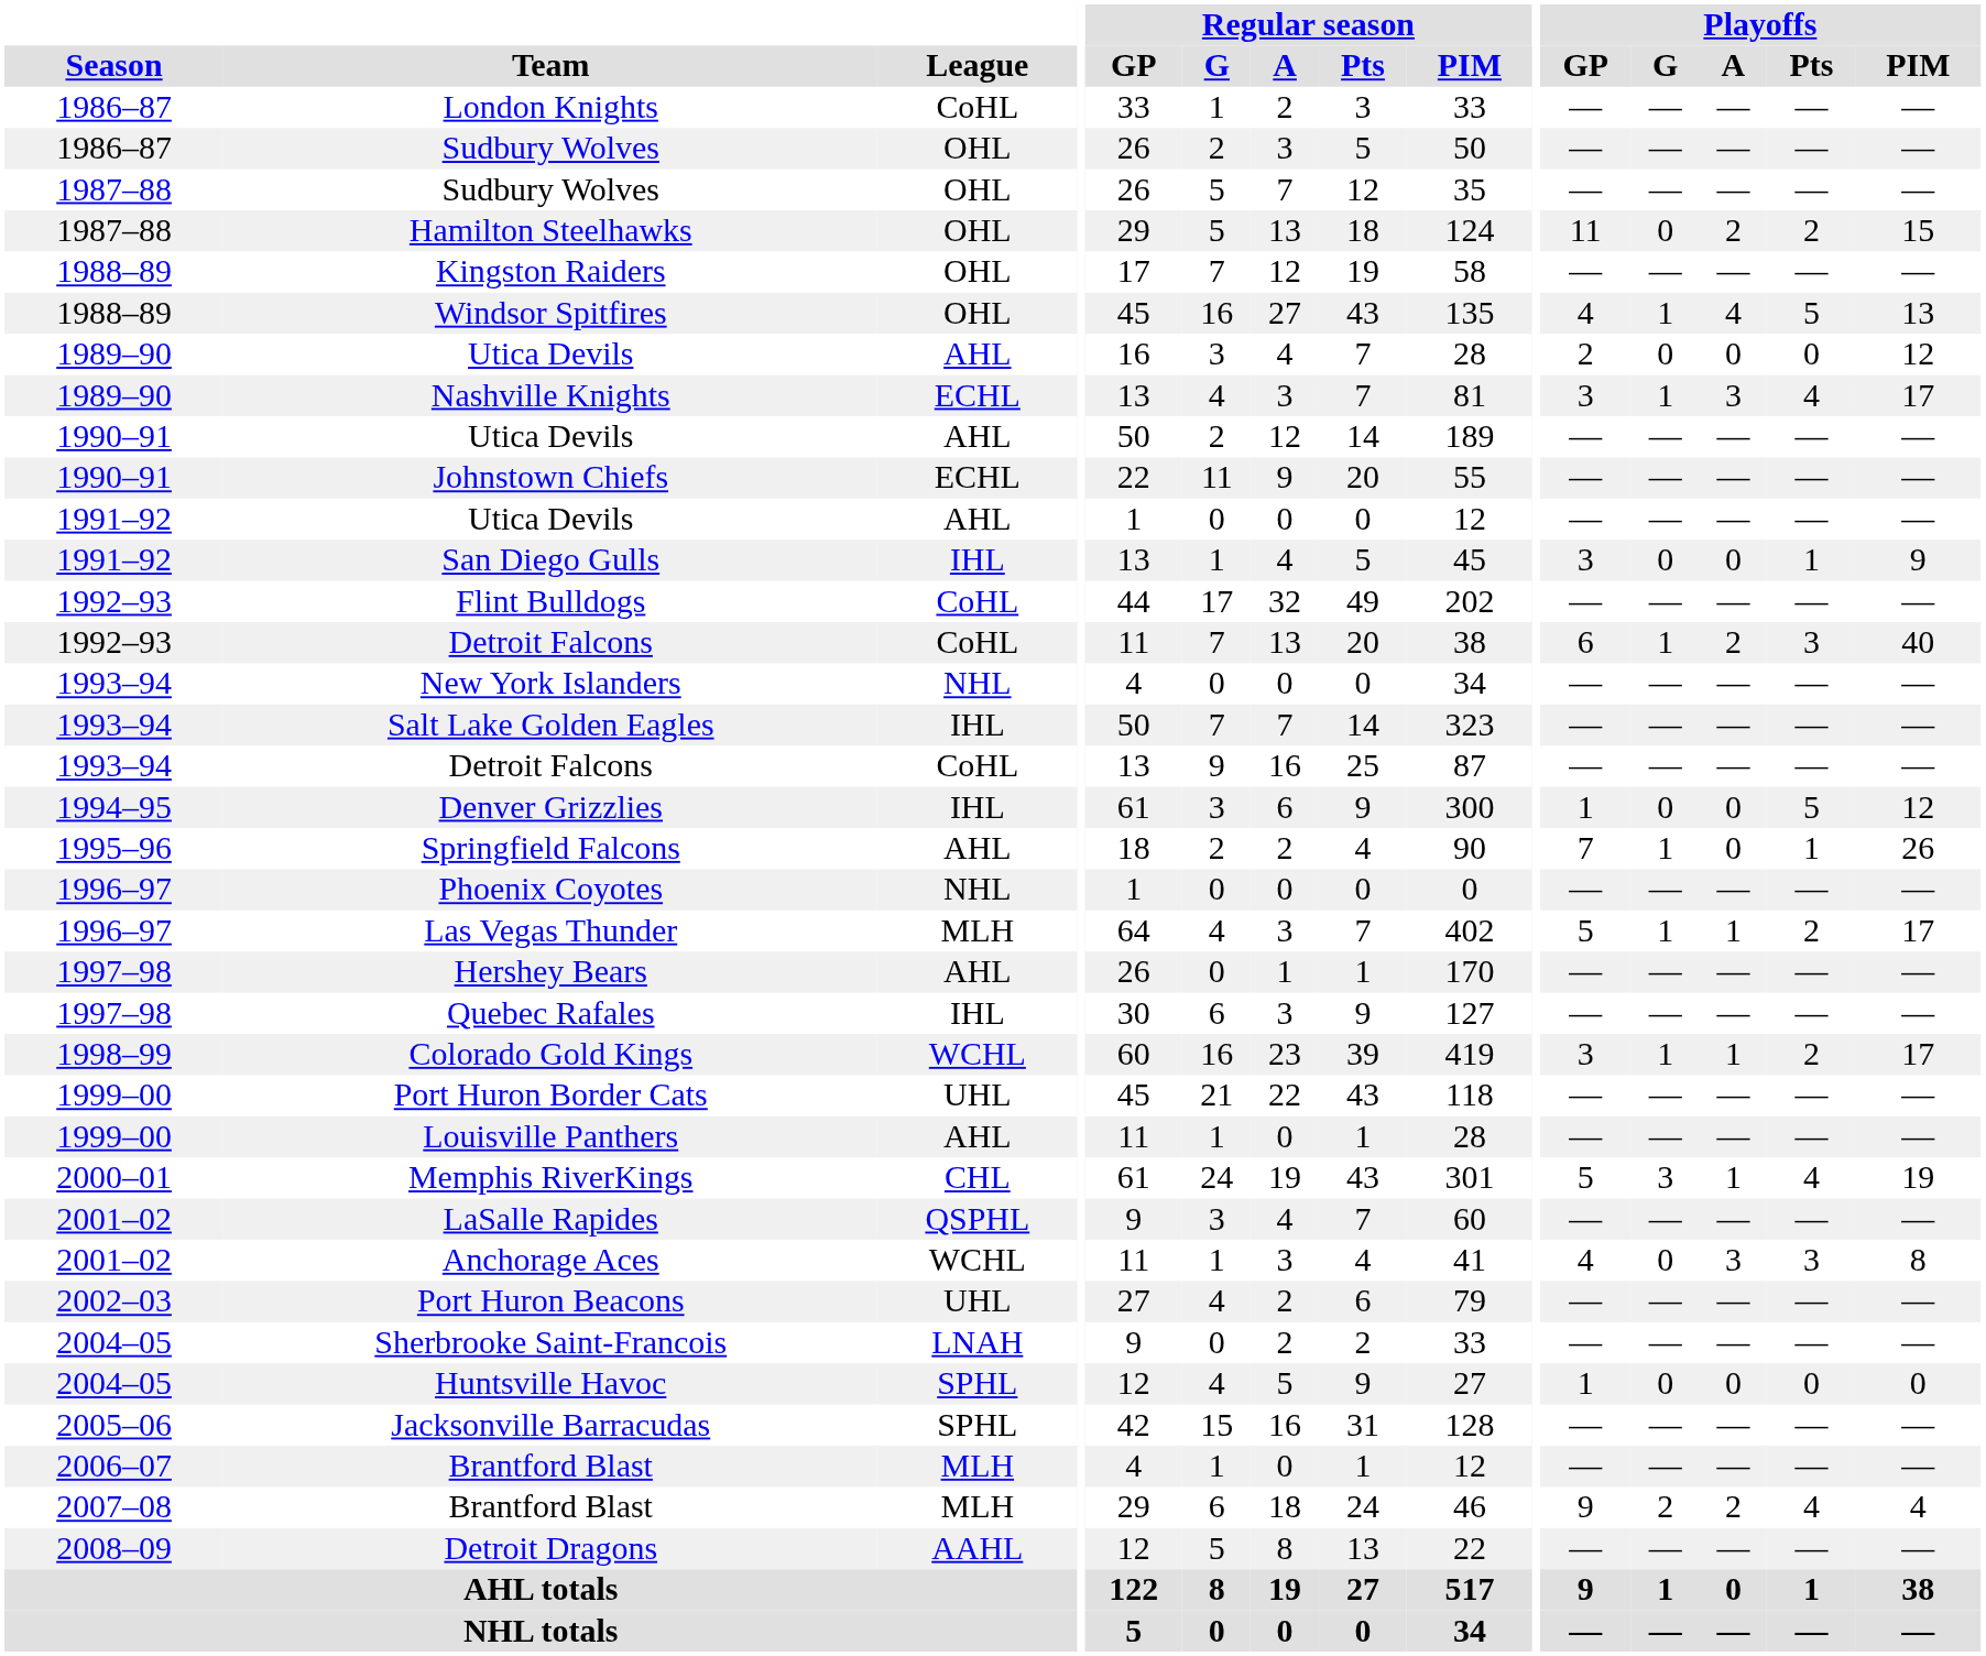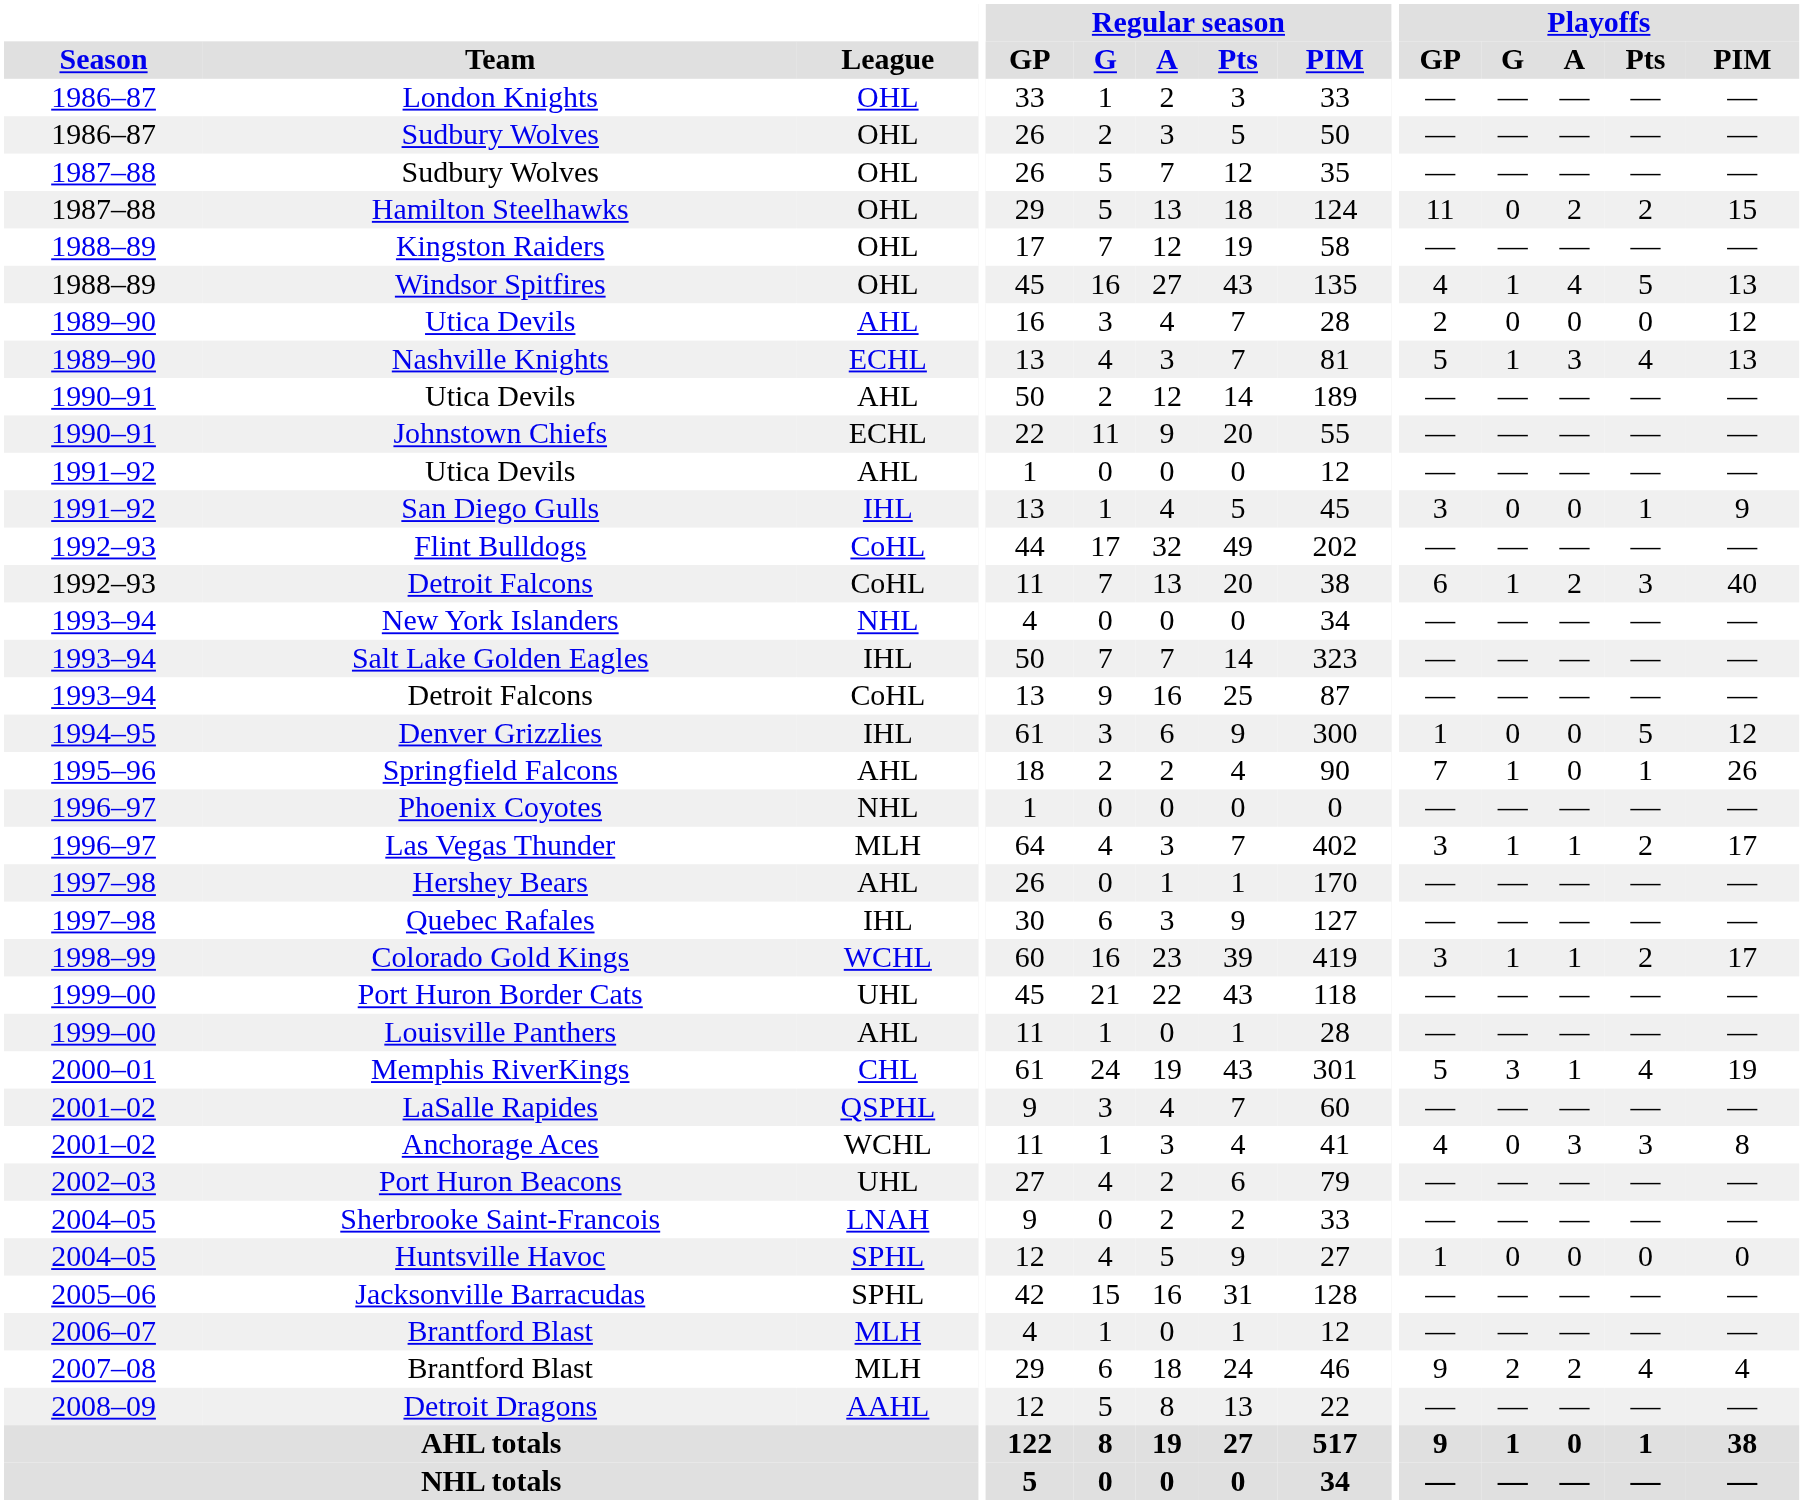 <table border="0" cellpadding="1" cellspacing="0" style="text-align:center; width:60em">
 <tr bgcolor="#e0e0e0">
 <th colspan="3" bgcolor="#ffffff"></th>
 <th rowspan="100" bgcolor="#ffffff"></th>
 <th colspan="5"><a href='#'>Regular season</a></th>
 <th rowspan="100" bgcolor="#ffffff"></th>
 <th colspan="5"><a href='#'>Playoffs</a></th>
 </tr>
 <tr bgcolor="#e0e0e0">
 <th><a href='#'>Season</a></th>
 <th>Team</th>
 <th>League</th>
 <th>GP</th>
 <th><a href='#'>G</a></th>
 <th><a href='#'>A</a></th>
 <th><a href='#'>Pts</a></th>
 <th><a href='#'>PIM</a></th>
 <th>GP</th>
 <th>G</th>
 <th>A</th>
 <th>Pts</th>
 <th>PIM</th>
 </tr>
 <tr>
 <td><a href='#'>1986–87</a></td>
 <td><a href='#'>London Knights</a></td>
-<td>CoHL</td>
+<td><a href='#'>OHL</a></td>
 <td>33</td>
 <td>1</td>
 <td>2</td>
 <td>3</td>
 <td>33</td>
 <td>—</td>
 <td>—</td>
 <td>—</td>
 <td>—</td>
 <td>—</td>
 </tr>
 <tr bgcolor="#f0f0f0">
 <td>1986–87</td>
 <td><a href='#'>Sudbury Wolves</a></td>
 <td>OHL</td>
 <td>26</td>
 <td>2</td>
 <td>3</td>
 <td>5</td>
 <td>50</td>
 <td>—</td>
 <td>—</td>
 <td>—</td>
 <td>—</td>
 <td>—</td>
 </tr>
 <tr>
 <td><a href='#'>1987–88</a></td>
 <td>Sudbury Wolves</td>
 <td>OHL</td>
 <td>26</td>
 <td>5</td>
 <td>7</td>
 <td>12</td>
 <td>35</td>
 <td>—</td>
 <td>—</td>
 <td>—</td>
 <td>—</td>
 <td>—</td>
 </tr>
 <tr bgcolor="#f0f0f0">
 <td>1987–88</td>
 <td><a href='#'>Hamilton Steelhawks</a></td>
 <td>OHL</td>
 <td>29</td>
 <td>5</td>
 <td>13</td>
 <td>18</td>
 <td>124</td>
 <td>11</td>
 <td>0</td>
 <td>2</td>
 <td>2</td>
 <td>15</td>
 </tr>
 <tr>
 <td><a href='#'>1988–89</a></td>
 <td><a href='#'>Kingston Raiders</a></td>
 <td>OHL</td>
 <td>17</td>
 <td>7</td>
 <td>12</td>
 <td>19</td>
 <td>58</td>
 <td>—</td>
 <td>—</td>
 <td>—</td>
 <td>—</td>
 <td>—</td>
 </tr>
 <tr bgcolor="#f0f0f0">
 <td>1988–89</td>
 <td><a href='#'>Windsor Spitfires</a></td>
 <td>OHL</td>
 <td>45</td>
 <td>16</td>
 <td>27</td>
 <td>43</td>
 <td>135</td>
 <td>4</td>
 <td>1</td>
 <td>4</td>
 <td>5</td>
 <td>13</td>
 </tr>
 <tr>
 <td><a href='#'>1989–90</a></td>
 <td><a href='#'>Utica Devils</a></td>
 <td><a href='#'>AHL</a></td>
 <td>16</td>
 <td>3</td>
 <td>4</td>
 <td>7</td>
 <td>28</td>
 <td>2</td>
 <td>0</td>
 <td>0</td>
 <td>0</td>
 <td>12</td>
 </tr>
 <tr bgcolor="#f0f0f0">
 <td><a href='#'>1989–90</a></td>
 <td><a href='#'>Nashville Knights</a></td>
 <td><a href='#'>ECHL</a></td>
 <td>13</td>
 <td>4</td>
 <td>3</td>
 <td>7</td>
 <td>81</td>
-<td>3</td>
+<td>5</td>
 <td>1</td>
 <td>3</td>
 <td>4</td>
-<td>17</td>
+<td>13</td>
 </tr>
 <tr>
 <td><a href='#'>1990–91</a></td>
 <td>Utica Devils</td>
 <td>AHL</td>
 <td>50</td>
 <td>2</td>
 <td>12</td>
 <td>14</td>
 <td>189</td>
 <td>—</td>
 <td>—</td>
 <td>—</td>
 <td>—</td>
 <td>—</td>
 </tr>
 <tr bgcolor="#f0f0f0">
 <td><a href='#'>1990–91</a></td>
 <td><a href='#'>Johnstown Chiefs</a></td>
 <td>ECHL</td>
 <td>22</td>
 <td>11</td>
 <td>9</td>
 <td>20</td>
 <td>55</td>
 <td>—</td>
 <td>—</td>
 <td>—</td>
 <td>—</td>
 <td>—</td>
 </tr>
 <tr>
 <td><a href='#'>1991–92</a></td>
 <td>Utica Devils</td>
 <td>AHL</td>
 <td>1</td>
 <td>0</td>
 <td>0</td>
 <td>0</td>
 <td>12</td>
 <td>—</td>
 <td>—</td>
 <td>—</td>
 <td>—</td>
 <td>—</td>
 </tr>
 <tr bgcolor="#f0f0f0">
 <td><a href='#'>1991–92</a></td>
 <td><a href='#'>San Diego Gulls</a></td>
 <td><a href='#'>IHL</a></td>
 <td>13</td>
 <td>1</td>
 <td>4</td>
 <td>5</td>
 <td>45</td>
 <td>3</td>
 <td>0</td>
 <td>0</td>
 <td>1</td>
 <td>9</td>
 </tr>
 <tr>
 <td><a href='#'>1992–93</a></td>
 <td><a href='#'>Flint Bulldogs</a></td>
 <td><a href='#'>CoHL</a></td>
 <td>44</td>
 <td>17</td>
 <td>32</td>
 <td>49</td>
 <td>202</td>
 <td>—</td>
 <td>—</td>
 <td>—</td>
 <td>—</td>
 <td>—</td>
 </tr>
 <tr bgcolor="#f0f0f0">
 <td>1992–93</td>
 <td><a href='#'>Detroit Falcons</a></td>
 <td>CoHL</td>
 <td>11</td>
 <td>7</td>
 <td>13</td>
 <td>20</td>
 <td>38</td>
 <td>6</td>
 <td>1</td>
 <td>2</td>
 <td>3</td>
 <td>40</td>
 </tr>
 <tr>
 <td><a href='#'>1993–94</a></td>
 <td><a href='#'>New York Islanders</a></td>
 <td><a href='#'>NHL</a></td>
 <td>4</td>
 <td>0</td>
 <td>0</td>
 <td>0</td>
 <td>34</td>
 <td>—</td>
 <td>—</td>
 <td>—</td>
 <td>—</td>
 <td>—</td>
 </tr>
 <tr bgcolor="#f0f0f0">
 <td><a href='#'>1993–94</a></td>
 <td><a href='#'>Salt Lake Golden Eagles</a></td>
 <td>IHL</td>
 <td>50</td>
 <td>7</td>
 <td>7</td>
 <td>14</td>
 <td>323</td>
 <td>—</td>
 <td>—</td>
 <td>—</td>
 <td>—</td>
 <td>—</td>
 </tr>
 <tr>
 <td><a href='#'>1993–94</a></td>
 <td>Detroit Falcons</td>
 <td>CoHL</td>
 <td>13</td>
 <td>9</td>
 <td>16</td>
 <td>25</td>
 <td>87</td>
 <td>—</td>
 <td>—</td>
 <td>—</td>
 <td>—</td>
 <td>—</td>
 </tr>
 <tr bgcolor="#f0f0f0">
 <td><a href='#'>1994–95</a></td>
 <td><a href='#'>Denver Grizzlies</a></td>
 <td>IHL</td>
 <td>61</td>
 <td>3</td>
 <td>6</td>
 <td>9</td>
 <td>300</td>
 <td>1</td>
 <td>0</td>
 <td>0</td>
 <td>5</td>
 <td>12</td>
 </tr>
 <tr>
 <td><a href='#'>1995–96</a></td>
 <td><a href='#'>Springfield Falcons</a></td>
 <td>AHL</td>
 <td>18</td>
 <td>2</td>
 <td>2</td>
 <td>4</td>
 <td>90</td>
 <td>7</td>
 <td>1</td>
 <td>0</td>
 <td>1</td>
 <td>26</td>
 </tr>
 <tr bgcolor="#f0f0f0">
 <td><a href='#'>1996–97</a></td>
 <td><a href='#'>Phoenix Coyotes</a></td>
 <td>NHL</td>
 <td>1</td>
 <td>0</td>
 <td>0</td>
 <td>0</td>
 <td>0</td>
 <td>—</td>
 <td>—</td>
 <td>—</td>
 <td>—</td>
 <td>—</td>
 </tr>
 <tr>
 <td><a href='#'>1996–97</a></td>
 <td><a href='#'>Las Vegas Thunder</a></td>
 <td>MLH</td>
 <td>64</td>
 <td>4</td>
 <td>3</td>
 <td>7</td>
 <td>402</td>
-<td>5</td>
+<td>3</td>
 <td>1</td>
 <td>1</td>
 <td>2</td>
 <td>17</td>
 </tr>
 <tr bgcolor="#f0f0f0">
 <td><a href='#'>1997–98</a></td>
 <td><a href='#'>Hershey Bears</a></td>
 <td>AHL</td>
 <td>26</td>
 <td>0</td>
 <td>1</td>
 <td>1</td>
 <td>170</td>
 <td>—</td>
 <td>—</td>
 <td>—</td>
 <td>—</td>
 <td>—</td>
 </tr>
 <tr>
 <td><a href='#'>1997–98</a></td>
 <td><a href='#'>Quebec Rafales</a></td>
 <td>IHL</td>
 <td>30</td>
 <td>6</td>
 <td>3</td>
 <td>9</td>
 <td>127</td>
 <td>—</td>
 <td>—</td>
 <td>—</td>
 <td>—</td>
 <td>—</td>
 </tr>
 <tr bgcolor="#f0f0f0">
 <td><a href='#'>1998–99</a></td>
 <td><a href='#'>Colorado Gold Kings</a></td>
 <td><a href='#'>WCHL</a></td>
 <td>60</td>
 <td>16</td>
 <td>23</td>
 <td>39</td>
 <td>419</td>
 <td>3</td>
 <td>1</td>
 <td>1</td>
 <td>2</td>
 <td>17</td>
 </tr>
 <tr>
 <td><a href='#'>1999–00</a></td>
 <td><a href='#'>Port Huron Border Cats</a></td>
 <td>UHL</td>
 <td>45</td>
 <td>21</td>
 <td>22</td>
 <td>43</td>
 <td>118</td>
 <td>—</td>
 <td>—</td>
 <td>—</td>
 <td>—</td>
 <td>—</td>
 </tr>
 <tr bgcolor="#f0f0f0">
 <td><a href='#'>1999–00</a></td>
 <td><a href='#'>Louisville Panthers</a></td>
 <td>AHL</td>
 <td>11</td>
 <td>1</td>
 <td>0</td>
 <td>1</td>
 <td>28</td>
 <td>—</td>
 <td>—</td>
 <td>—</td>
 <td>—</td>
 <td>—</td>
 </tr>
 <tr>
 <td><a href='#'>2000–01</a></td>
 <td><a href='#'>Memphis RiverKings</a></td>
 <td><a href='#'>CHL</a></td>
 <td>61</td>
 <td>24</td>
 <td>19</td>
 <td>43</td>
 <td>301</td>
 <td>5</td>
 <td>3</td>
 <td>1</td>
 <td>4</td>
 <td>19</td>
 </tr>
 <tr bgcolor="#f0f0f0">
 <td><a href='#'>2001–02</a></td>
 <td><a href='#'>LaSalle Rapides</a></td>
 <td><a href='#'>QSPHL</a></td>
 <td>9</td>
 <td>3</td>
 <td>4</td>
 <td>7</td>
 <td>60</td>
 <td>—</td>
 <td>—</td>
 <td>—</td>
 <td>—</td>
 <td>—</td>
 </tr>
 <tr>
 <td><a href='#'>2001–02</a></td>
 <td><a href='#'>Anchorage Aces</a></td>
 <td>WCHL</td>
 <td>11</td>
 <td>1</td>
 <td>3</td>
 <td>4</td>
 <td>41</td>
 <td>4</td>
 <td>0</td>
 <td>3</td>
 <td>3</td>
 <td>8</td>
 </tr>
 <tr bgcolor="#f0f0f0">
 <td><a href='#'>2002–03</a></td>
 <td><a href='#'>Port Huron Beacons</a></td>
 <td>UHL</td>
 <td>27</td>
 <td>4</td>
 <td>2</td>
 <td>6</td>
 <td>79</td>
 <td>—</td>
 <td>—</td>
 <td>—</td>
 <td>—</td>
 <td>—</td>
 </tr>
 <tr>
 <td><a href='#'>2004–05</a></td>
 <td><a href='#'>Sherbrooke Saint-Francois</a></td>
 <td><a href='#'>LNAH</a></td>
 <td>9</td>
 <td>0</td>
 <td>2</td>
 <td>2</td>
 <td>33</td>
 <td>—</td>
 <td>—</td>
 <td>—</td>
 <td>—</td>
 <td>—</td>
 </tr>
 <tr bgcolor="#f0f0f0">
 <td><a href='#'>2004–05</a></td>
 <td><a href='#'>Huntsville Havoc</a></td>
 <td><a href='#'>SPHL</a></td>
 <td>12</td>
 <td>4</td>
 <td>5</td>
 <td>9</td>
 <td>27</td>
 <td>1</td>
 <td>0</td>
 <td>0</td>
 <td>0</td>
 <td>0</td>
 </tr>
 <tr>
 <td><a href='#'>2005–06</a></td>
 <td><a href='#'>Jacksonville Barracudas</a></td>
 <td>SPHL</td>
 <td>42</td>
 <td>15</td>
 <td>16</td>
 <td>31</td>
 <td>128</td>
 <td>—</td>
 <td>—</td>
 <td>—</td>
 <td>—</td>
 <td>—</td>
 </tr>
 <tr bgcolor="#f0f0f0">
 <td><a href='#'>2006–07</a></td>
 <td><a href='#'>Brantford Blast</a></td>
 <td><a href='#'>MLH</a></td>
 <td>4</td>
 <td>1</td>
 <td>0</td>
 <td>1</td>
 <td>12</td>
 <td>—</td>
 <td>—</td>
 <td>—</td>
 <td>—</td>
 <td>—</td>
 </tr>
 <tr>
 <td><a href='#'>2007–08</a></td>
 <td>Brantford Blast</td>
 <td>MLH</td>
 <td>29</td>
 <td>6</td>
 <td>18</td>
 <td>24</td>
 <td>46</td>
 <td>9</td>
 <td>2</td>
 <td>2</td>
 <td>4</td>
 <td>4</td>
 </tr>
 <tr bgcolor="#f0f0f0">
 <td><a href='#'>2008–09</a></td>
 <td><a href='#'>Detroit Dragons</a></td>
 <td><a href='#'>AAHL</a></td>
 <td>12</td>
 <td>5</td>
 <td>8</td>
 <td>13</td>
 <td>22</td>
 <td>—</td>
 <td>—</td>
 <td>—</td>
 <td>—</td>
 <td>—</td>
 </tr>
 <tr bgcolor="#e0e0e0">
 <th colspan="3">AHL totals</th>
 <th>122</th>
 <th>8</th>
 <th>19</th>
 <th>27</th>
 <th>517</th>
 <th>9</th>
 <th>1</th>
 <th>0</th>
 <th>1</th>
 <th>38</th>
 </tr>
 <tr bgcolor="#e0e0e0">
 <th colspan="3">NHL totals</th>
 <th>5</th>
 <th>0</th>
 <th>0</th>
 <th>0</th>
 <th>34</th>
 <th>—</th>
 <th>—</th>
 <th>—</th>
 <th>—</th>
 <th>—</th>
 </tr>
 </table>
